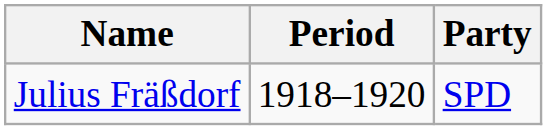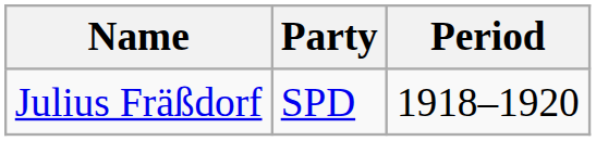 <table class="wikitable">
 <tr>
 <th>Name</th>
+<th>Party</th>
 <th>Period</th>
-<th>Party</th>
 </tr>
 <tr>
 <td><a href='#'>Julius Fräßdorf</a></td>
+<td><a href='#'>SPD</a></td>
 <td>1918–1920</td>
-<td><a href='#'>SPD</a></td>
 </tr>
 </table>
